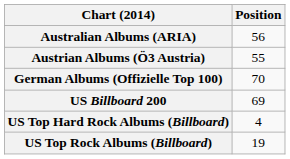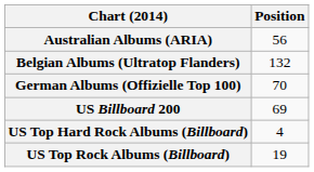 <table class="wikitable sortable plainrowheaders" style="text-align:center">
 <tr>
 <th scope="col">Chart (2014)</th>
 <th scope="col">Position</th>
 </tr>
 <tr>
 <th scope="row">Australian Albums (ARIA)</th>
 <td>56</td>
 </tr>
 <tr>
-<th scope="row">Austrian Albums (Ö3 Austria)</th>
-<td>55</td>
+<th scope="row">Belgian Albums (Ultratop Flanders)</th>
+<td>132</td>
 </tr>
 <tr>
 <th scope="row">German Albums (Offizielle Top 100)</th>
 <td>70</td>
 </tr>
 <tr>
 <th scope="row">US <em>Billboard</em> 200</th>
 <td>69</td>
 </tr>
 <tr>
 <th scope="row">US Top Hard Rock Albums (<em>Billboard</em>)</th>
 <td>4</td>
 </tr>
 <tr>
 <th scope="row">US Top Rock Albums (<em>Billboard</em>)</th>
 <td>19</td>
 </tr>
 </table>
